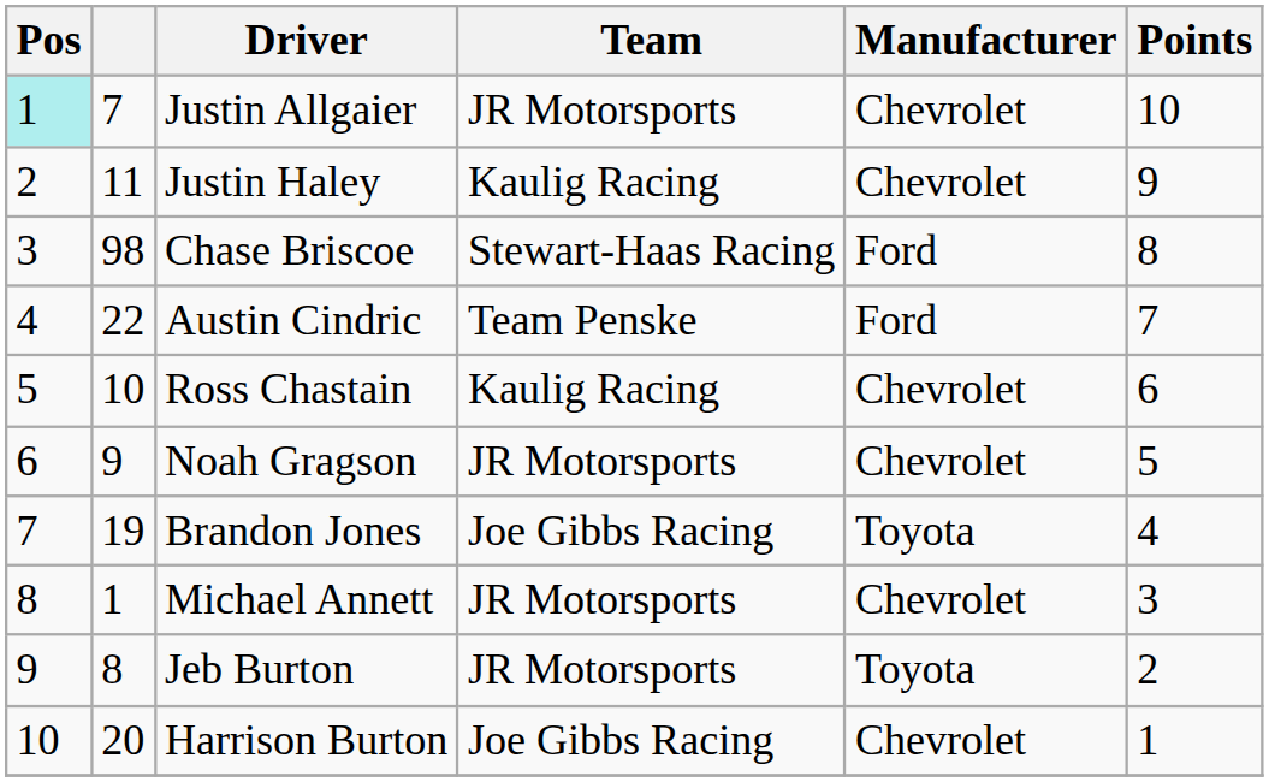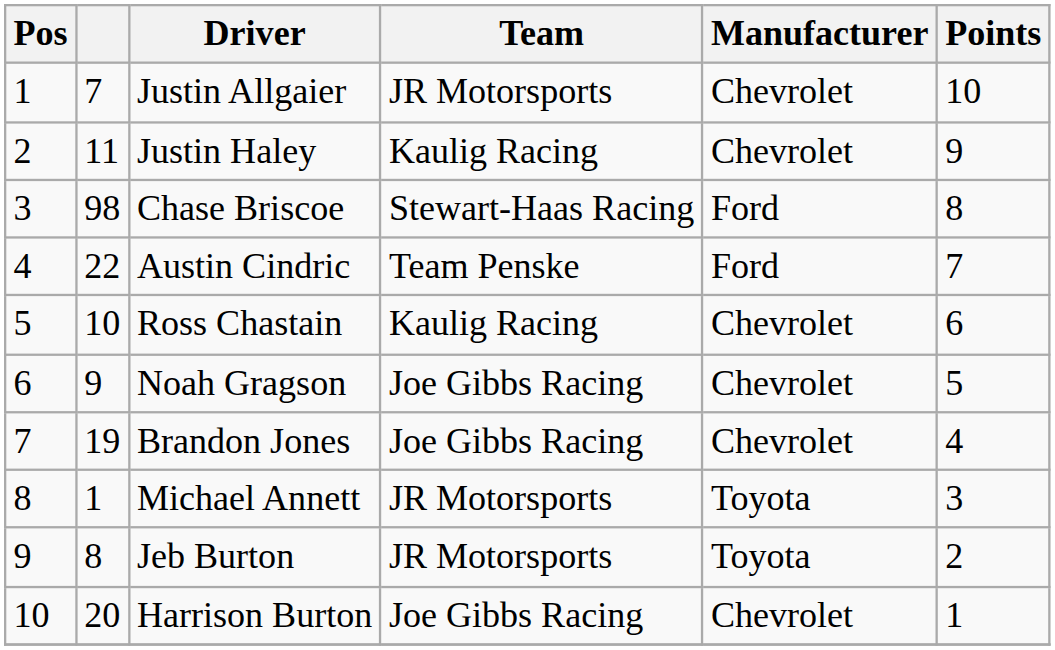 <table class="wikitable" style="font-size:98%">
 <tr>
 <th>Pos</th>
 <th></th>
 <th>Driver</th>
 <th>Team</th>
 <th>Manufacturer</th>
 <th>Points</th>
 </tr>
 <tr>
-<td style="background: paleturquoise;">1</td>
+<td>1</td>
 <td>7</td>
 <td>Justin Allgaier</td>
 <td>JR Motorsports</td>
 <td>Chevrolet</td>
 <td>10</td>
 </tr>
 <tr>
 <td>2</td>
 <td>11</td>
 <td>Justin Haley</td>
 <td>Kaulig Racing</td>
 <td>Chevrolet</td>
 <td>9</td>
 </tr>
 <tr>
 <td>3</td>
 <td>98</td>
 <td>Chase Briscoe</td>
 <td>Stewart-Haas Racing</td>
 <td>Ford</td>
 <td>8</td>
 </tr>
 <tr>
 <td>4</td>
 <td>22</td>
 <td>Austin Cindric</td>
 <td>Team Penske</td>
 <td>Ford</td>
 <td>7</td>
 </tr>
 <tr>
 <td>5</td>
 <td>10</td>
 <td>Ross Chastain</td>
 <td>Kaulig Racing</td>
 <td>Chevrolet</td>
 <td>6</td>
 </tr>
 <tr>
 <td>6</td>
 <td>9</td>
 <td>Noah Gragson</td>
-<td>JR Motorsports</td>
+<td>Joe Gibbs Racing</td>
 <td>Chevrolet</td>
 <td>5</td>
 </tr>
 <tr>
 <td>7</td>
 <td>19</td>
 <td>Brandon Jones</td>
 <td>Joe Gibbs Racing</td>
-<td>Toyota</td>
+<td>Chevrolet</td>
 <td>4</td>
 </tr>
 <tr>
 <td>8</td>
 <td>1</td>
 <td>Michael Annett</td>
 <td>JR Motorsports</td>
-<td>Chevrolet</td>
+<td>Toyota</td>
 <td>3</td>
 </tr>
 <tr>
 <td>9</td>
 <td>8</td>
 <td>Jeb Burton</td>
 <td>JR Motorsports</td>
 <td>Toyota</td>
 <td>2</td>
 </tr>
 <tr>
 <td>10</td>
 <td>20</td>
 <td>Harrison Burton</td>
 <td>Joe Gibbs Racing</td>
 <td>Chevrolet</td>
 <td>1</td>
 </tr>
 <tr>
 </tr>
 </table>
